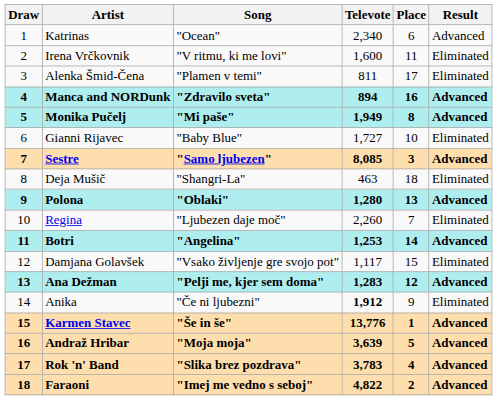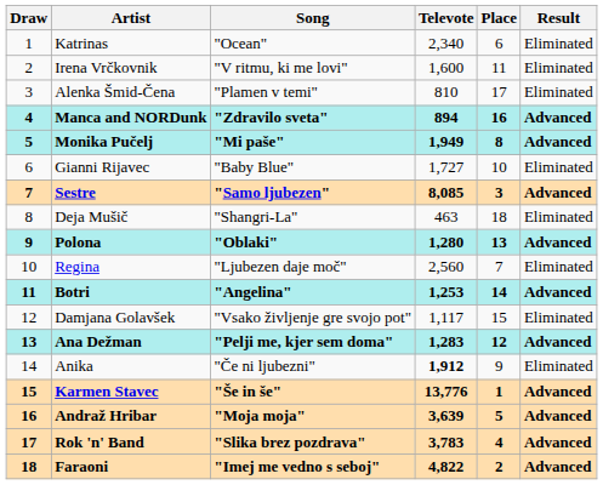 <table class="sortable wikitable plainrowheaders" style="margin: 1em auto 1em auto; text-align:center;">
 <tr>
 <th>Draw</th>
 <th>Artist</th>
 <th>Song</th>
 <th>Televote</th>
 <th>Place</th>
 <th>Result</th>
 </tr>
 <tr>
 <td>1</td>
 <td align="left">Katrinas</td>
 <td align="left">"Ocean"</td>
 <td>2,340</td>
 <td>6</td>
-<td align="left">Advanced</td>
+<td align="left">Eliminated</td>
 </tr>
 <tr>
 <td>2</td>
 <td align="left">Irena Vrčkovnik</td>
 <td align="left">"V ritmu, ki me lovi"</td>
 <td>1,600</td>
 <td>11</td>
 <td align="left">Eliminated</td>
 </tr>
 <tr>
 <td>3</td>
 <td align="left">Alenka Šmid-Čena</td>
 <td align="left">"Plamen v temi"</td>
-<td>811</td>
+<td>810</td>
 <td>17</td>
 <td align="left">Eliminated</td>
 </tr>
 <tr style="font-weight:bold; background:paleturquoise;">
 <td>4</td>
 <td align="left">Manca and NORDunk</td>
 <td align="left">"Zdravilo sveta"</td>
 <td>894</td>
 <td>16</td>
 <td align="left">Advanced</td>
 </tr>
 <tr style="font-weight:bold; background:paleturquoise;">
 <td>5</td>
 <td align="left">Monika Pučelj</td>
 <td align="left">"Mi paše"</td>
 <td>1,949</td>
 <td>8</td>
 <td align="left">Advanced</td>
 </tr>
 <tr>
 <td>6</td>
 <td align="left">Gianni Rijavec</td>
 <td align="left">"Baby Blue"</td>
 <td>1,727</td>
 <td>10</td>
 <td align="left">Eliminated</td>
 </tr>
 <tr style="font-weight:bold; background:navajowhite;">
 <td>7</td>
 <td align="left"><a href='#'>Sestre</a></td>
 <td align="left">"<a href='#'>Samo ljubezen</a>"</td>
 <td>8,085</td>
 <td>3</td>
 <td align="left">Advanced</td>
 </tr>
 <tr>
 <td>8</td>
 <td align="left">Deja Mušič</td>
 <td align="left">"Shangri-La"</td>
 <td>463</td>
 <td>18</td>
 <td align="left">Eliminated</td>
 </tr>
 <tr style="font-weight:bold; background:paleturquoise;">
 <td>9</td>
 <td align="left">Polona</td>
 <td align="left">"Oblaki"</td>
 <td>1,280</td>
 <td>13</td>
 <td align="left">Advanced</td>
 </tr>
 <tr>
 <td>10</td>
 <td align="left"><a href='#'>Regina</a></td>
 <td align="left">"Ljubezen daje moč"</td>
-<td>2,260</td>
+<td>2,560</td>
 <td>7</td>
 <td align="left">Eliminated</td>
 </tr>
 <tr style="font-weight:bold; background:paleturquoise;">
 <td>11</td>
 <td align="left">Botri</td>
 <td align="left">"Angelina"</td>
 <td>1,253</td>
 <td>14</td>
 <td align="left">Advanced</td>
 </tr>
 <tr>
 <td>12</td>
 <td align="left">Damjana Golavšek</td>
 <td align="left">"Vsako življenje gre svojo pot"</td>
 <td>1,117</td>
 <td>15</td>
 <td align="left">Eliminated</td>
 </tr>
 <tr style="font-weight:bold; background:paleturquoise;">
 <td>13</td>
 <td align="left">Ana Dežman</td>
 <td align="left">"Pelji me, kjer sem doma"</td>
 <td>1,283</td>
 <td>12</td>
 <td align="left">Advanced</td>
 </tr>
 <tr>
 <td>14</td>
 <td align="left">Anika</td>
 <td align="left">"Če ni ljubezni"</td>
 <td><strong>1,912</strong></td>
 <td>9</td>
 <td align="left">Eliminated</td>
 </tr>
 <tr style="font-weight:bold; background:navajowhite;">
 <td>15</td>
 <td align="left"><a href='#'>Karmen Stavec</a></td>
 <td align="left">"Še in še"</td>
 <td>13,776</td>
 <td>1</td>
 <td align="left">Advanced</td>
 </tr>
 <tr style="font-weight:bold; background:navajowhite;">
 <td>16</td>
 <td align="left">Andraž Hribar</td>
 <td align="left">"Moja moja"</td>
 <td>3,639</td>
 <td>5</td>
 <td align="left">Advanced</td>
 </tr>
 <tr style="font-weight:bold; background:navajowhite;">
 <td>17</td>
 <td align="left">Rok 'n' Band</td>
 <td align="left">"Slika brez pozdrava"</td>
 <td>3,783</td>
 <td>4</td>
 <td align="left">Advanced</td>
 </tr>
 <tr style="font-weight:bold; background:navajowhite;">
 <td>18</td>
 <td align="left">Faraoni</td>
 <td align="left">"Imej me vedno s seboj"</td>
 <td>4,822</td>
 <td>2</td>
 <td align="left">Advanced</td>
 </tr>
 </table>
